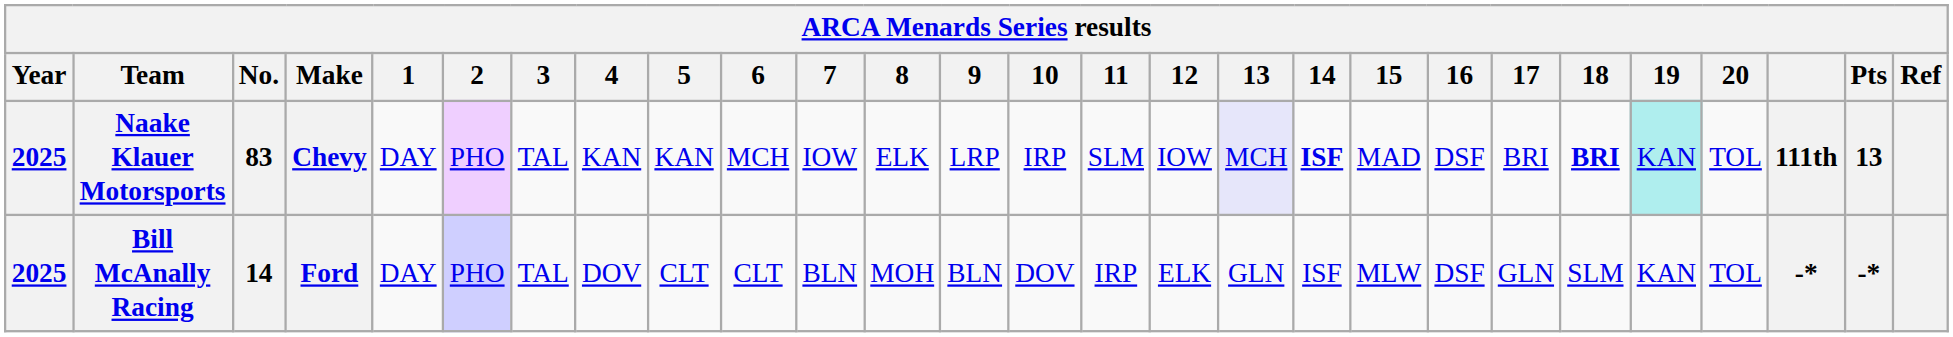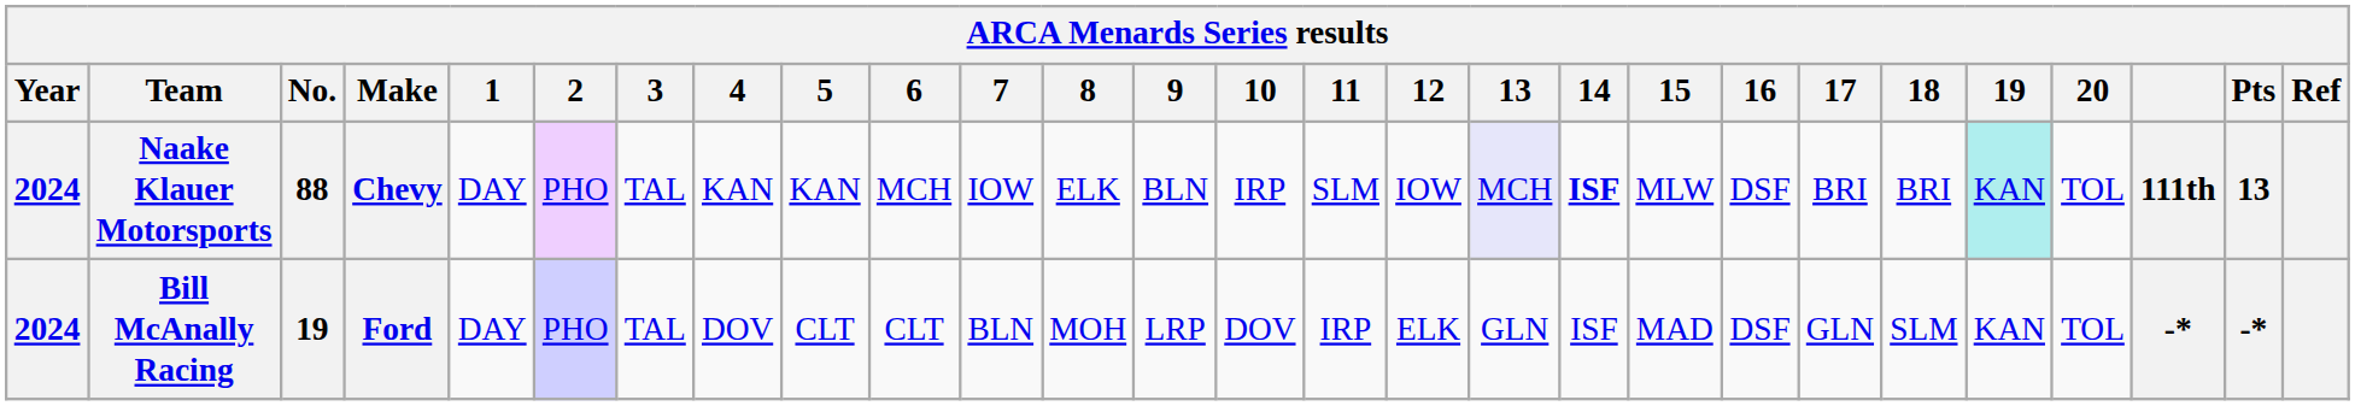 <table class="wikitable" style="text-align:center; font-size:75%">
 <tr>
 <th colspan=27><a href='#'>ARCA Menards Series</a> results</th>
 </tr>
 <tr>
 <th>Year</th>
 <th>Team</th>
 <th>No.</th>
 <th>Make</th>
 <th>1</th>
 <th>2</th>
 <th>3</th>
 <th>4</th>
 <th>5</th>
 <th>6</th>
 <th>7</th>
 <th>8</th>
 <th>9</th>
 <th>10</th>
 <th>11</th>
 <th>12</th>
 <th>13</th>
 <th>14</th>
 <th>15</th>
 <th>16</th>
 <th>17</th>
 <th>18</th>
 <th>19</th>
 <th>20</th>
 <th></th>
 <th>Pts</th>
 <th>Ref</th>
 </tr>
 <tr>
-<th><a href='#'>2025</a></th>
+<th><a href='#'>2024</a></th>
 <th><a href='#'>Naake Klauer Motorsports</a></th>
-<th>83</th>
+<th>88</th>
 <th><a href='#'>Chevy</a></th>
 <td><a href='#'>DAY</a></td>
 <td style="background:#EFCFFF;"><a href='#'>PHO</a><br></td>
 <td><a href='#'>TAL</a></td>
 <td><a href='#'>KAN</a></td>
 <td><a href='#'>KAN</a></td>
 <td><a href='#'>MCH</a></td>
 <td><a href='#'>IOW</a></td>
 <td><a href='#'>ELK</a></td>
-<td><a href='#'>LRP</a></td>
+<td><a href='#'>BLN</a></td>
 <td><a href='#'>IRP</a></td>
 <td><a href='#'>SLM</a></td>
 <td><a href='#'>IOW</a></td>
 <td style="background: lavender;"><a href='#'>MCH</a></td>
 <td><strong><a href='#'>ISF</a></strong></td>
-<td><a href='#'>MAD</a></td>
+<td><a href='#'>MLW</a></td>
 <td><a href='#'>DSF</a></td>
 <td><a href='#'>BRI</a></td>
-<td><strong><a href='#'>BRI</a></strong></td>
+<td><a href='#'>BRI</a></td>
 <td style="background: paleturquoise;"><a href='#'>KAN</a></td>
 <td><a href='#'>TOL</a></td>
 <th>111th</th>
 <th>13</th>
 <th></th>
 </tr>
 <tr>
-<th><a href='#'>2025</a></th>
+<th><a href='#'>2024</a></th>
 <th><a href='#'>Bill McAnally Racing</a></th>
-<th>14</th>
+<th>19</th>
 <th><a href='#'>Ford</a></th>
 <td><a href='#'>DAY</a></td>
 <td style="background:#CFCFFF;"><a href='#'>PHO</a><br></td>
 <td><a href='#'>TAL</a></td>
 <td><a href='#'>DOV</a></td>
 <td><a href='#'>CLT</a></td>
 <td><a href='#'>CLT</a></td>
 <td><a href='#'>BLN</a></td>
 <td><a href='#'>MOH</a></td>
-<td><a href='#'>BLN</a></td>
+<td><a href='#'>LRP</a></td>
 <td><a href='#'>DOV</a></td>
 <td><a href='#'>IRP</a></td>
 <td><a href='#'>ELK</a></td>
 <td><a href='#'>GLN</a></td>
 <td><a href='#'>ISF</a></td>
-<td><a href='#'>MLW</a></td>
+<td><a href='#'>MAD</a></td>
 <td><a href='#'>DSF</a></td>
 <td><a href='#'>GLN</a></td>
 <td><a href='#'>SLM</a></td>
 <td><a href='#'>KAN</a></td>
 <td><a href='#'>TOL</a></td>
 <th>-*</th>
 <th>-*</th>
 <th></th>
 </tr>
 </table>
